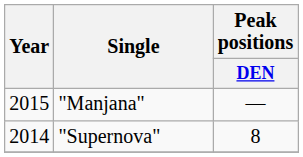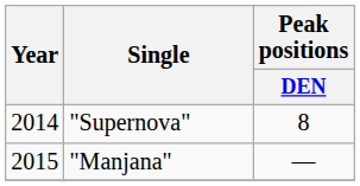 <table class="wikitable">
 <tr>
 <th align="center" rowspan="2" width="10">Year</th>
 <th align="center" rowspan="2" width="120">Single</th>
 <th align="center" colspan="1" width="20">Peak positions</th>
 </tr>
 <tr>
 <th scope="col" style="width:3em;font-size:90%;"><a href='#'>DEN</a><br></th>
 </tr>
 <tr>
+<td style="text-align:center;">2014</td>
+<td>"Supernova"</td>
+<td style="text-align:center;">8</td>
+</tr>
+<tr>
 <td style="text-align:center;">2015</td>
 <td>"Manjana"</td>
 <td style="text-align:center;">—</td>
 </tr>
 <tr>
-<td style="text-align:center;">2014</td>
-<td>"Supernova"</td>
-<td style="text-align:center;">8</td>
-</tr>
-<tr>
 </tr>
 </table>
